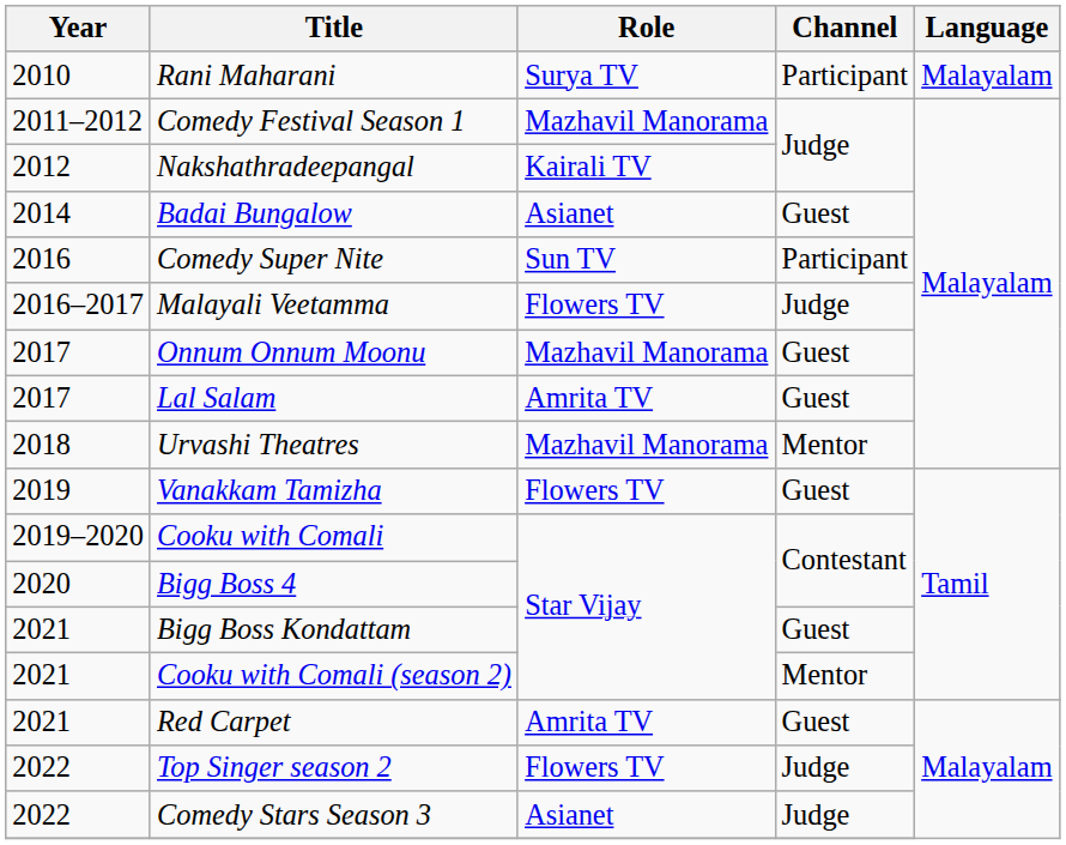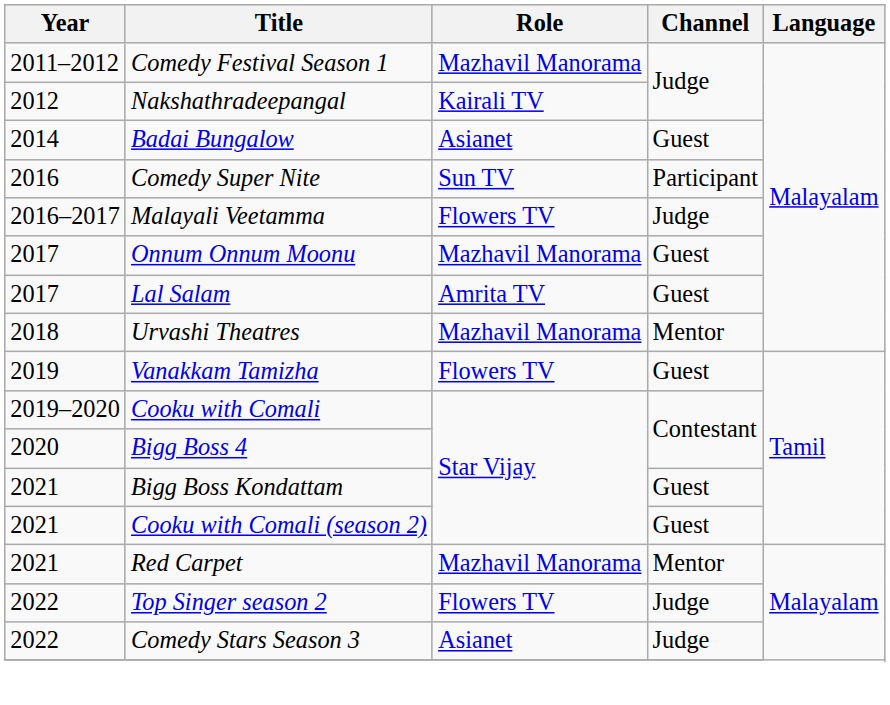 <table class="wikitable sortable">
 <tr>
 <th>Year</th>
 <th>Title</th>
 <th>Role</th>
 <th>Channel</th>
 <th>Language</th>
-</tr>
-<tr>
-<td>2010</td>
-<td><em>Rani Maharani</em></td>
-<td><a href='#'>Surya TV</a></td>
-<td>Participant</td>
-<td><a href='#'>Malayalam</a></td>
 </tr>
 <tr>
 <td>2011–2012</td>
 <td><em>Comedy Festival Season 1</em></td>
 <td><a href='#'>Mazhavil Manorama</a></td>
 <td rowspan=2>Judge</td>
 <td rowspan=8><a href='#'>Malayalam</a></td>
 </tr>
 <tr>
 <td>2012</td>
 <td><em>Nakshathradeepangal</em></td>
 <td><a href='#'>Kairali TV</a></td>
 </tr>
 <tr>
 <td>2014</td>
 <td><em><a href='#'>Badai Bungalow</a></em></td>
 <td><a href='#'>Asianet</a></td>
 <td>Guest</td>
 </tr>
 <tr>
 <td>2016</td>
 <td><em>Comedy Super Nite</em></td>
 <td><a href='#'>Sun TV</a></td>
 <td>Participant</td>
 </tr>
 <tr>
 <td>2016–2017</td>
 <td><em>Malayali Veetamma</em></td>
 <td><a href='#'>Flowers TV</a></td>
 <td>Judge</td>
 </tr>
 <tr>
 <td>2017</td>
 <td><em><a href='#'>Onnum Onnum Moonu</a></em></td>
 <td><a href='#'>Mazhavil Manorama</a></td>
 <td>Guest</td>
 </tr>
 <tr>
 <td>2017</td>
 <td><em><a href='#'>Lal Salam</a></em></td>
 <td><a href='#'>Amrita TV</a></td>
 <td>Guest</td>
 </tr>
 <tr>
 <td>2018</td>
 <td><em>Urvashi Theatres</em></td>
 <td><a href='#'>Mazhavil Manorama</a></td>
 <td>Mentor</td>
 </tr>
 <tr>
 <td>2019</td>
 <td><em><a href='#'>Vanakkam Tamizha</a></em></td>
 <td><a href='#'>Flowers TV</a></td>
 <td>Guest</td>
 <td rowspan=5><a href='#'>Tamil</a></td>
 </tr>
 <tr>
 <td>2019–2020</td>
 <td><em><a href='#'>Cooku with Comali</a></em></td>
 <td rowspan=4><a href='#'>Star Vijay</a></td>
 <td rowspan=2>Contestant</td>
 </tr>
 <tr>
 <td>2020</td>
 <td><em><a href='#'>Bigg Boss 4</a></em></td>
 </tr>
 <tr>
 <td>2021</td>
 <td><em>Bigg Boss Kondattam</em></td>
 <td>Guest</td>
 </tr>
 <tr>
 <td>2021</td>
 <td><em><a href='#'>Cooku with Comali (season 2)</a></em></td>
-<td>Mentor</td>
+<td>Guest</td>
 </tr>
 <tr>
 <td>2021</td>
 <td><em>Red Carpet</em></td>
-<td><a href='#'>Amrita TV</a></td>
-<td>Guest</td>
+<td><a href='#'>Mazhavil Manorama</a></td>
+<td>Mentor</td>
 <td rowspan=4><a href='#'>Malayalam</a></td>
 </tr>
 <tr>
 <td>2022</td>
 <td><em><a href='#'>Top Singer season 2</a></em></td>
 <td><a href='#'>Flowers TV</a></td>
 <td>Judge</td>
 </tr>
 <tr>
 <td>2022</td>
 <td><em>Comedy Stars Season 3 </em></td>
 <td><a href='#'>Asianet</a></td>
 <td>Judge</td>
 </tr>
 <tr>
 </tr>
 </table>
